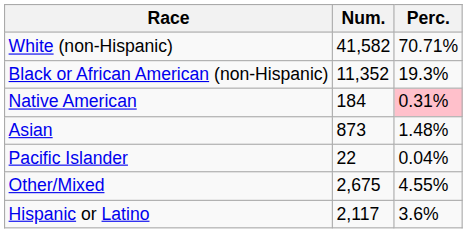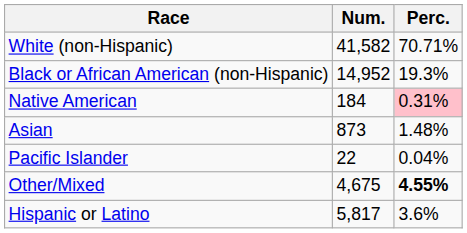 <table class="wikitable">
 <tr>
 <th>Race</th>
 <th>Num.</th>
 <th>Perc.</th>
 </tr>
 <tr>
 <td><a href='#'>White</a> (non-Hispanic)</td>
 <td>41,582</td>
 <td>70.71%</td>
 </tr>
 <tr>
 <td><a href='#'>Black or African American</a> (non-Hispanic)</td>
-<td>11,352</td>
+<td>14,952</td>
 <td>19.3%</td>
 </tr>
 <tr>
 <td><a href='#'>Native American</a></td>
 <td>184</td>
 <td style="background: pink;">0.31%</td>
 </tr>
 <tr>
 <td><a href='#'>Asian</a></td>
 <td>873</td>
 <td>1.48%</td>
 </tr>
 <tr>
 <td><a href='#'>Pacific Islander</a></td>
 <td>22</td>
 <td>0.04%</td>
 </tr>
 <tr>
 <td><a href='#'>Other/Mixed</a></td>
-<td>2,675</td>
-<td>4.55%</td>
+<td>4,675</td>
+<td><strong>4.55%</strong></td>
 </tr>
 <tr>
 <td><a href='#'>Hispanic</a> or <a href='#'>Latino</a></td>
-<td>2,117</td>
+<td>5,817</td>
 <td>3.6%</td>
 </tr>
 </table>
